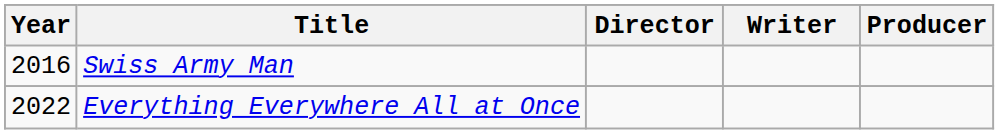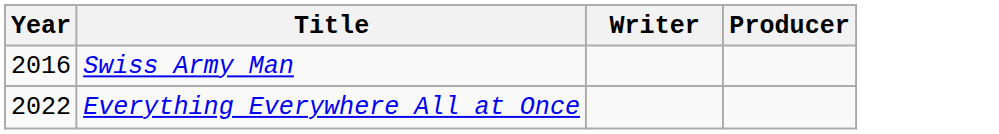 <table class="wikitable">
 <tr>
 <th>Year</th>
 <th>Title</th>
-<th width=65>Director</th>
 <th width=65>Writer</th>
 <th>Producer</th>
 </tr>
 <tr>
 <td>2016</td>
 <td><em><a href='#'>Swiss Army Man</a></em></td>
 <td></td>
 <td></td>
-<td></td>
 </tr>
 <tr>
 <td>2022</td>
 <td><em><a href='#'>Everything Everywhere All at Once</a></em></td>
 <td></td>
 <td></td>
-<td></td>
 </tr>
 </table>
